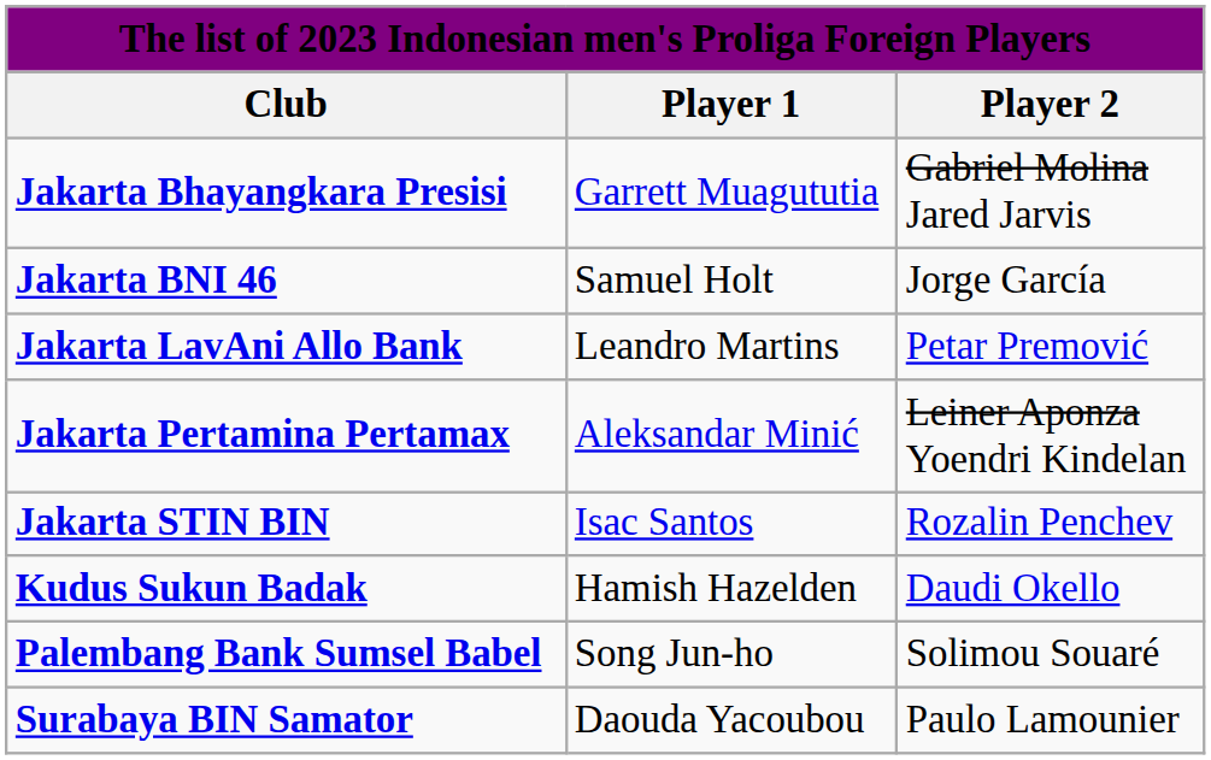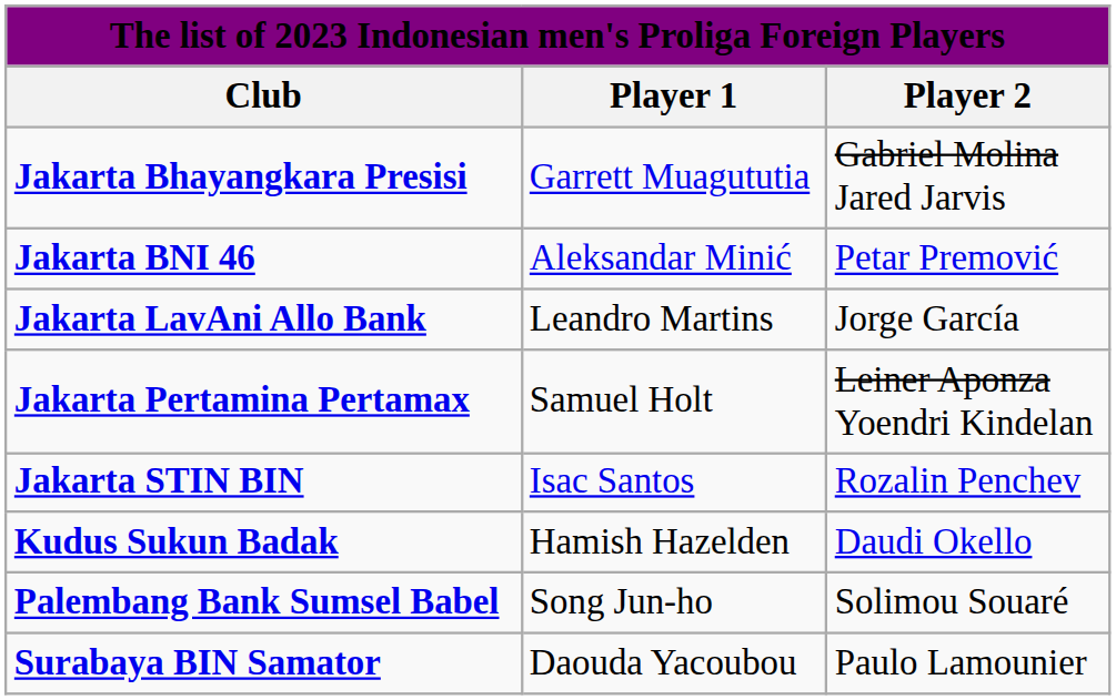 <table class="wikitable" style="font-size:90%; width:70%; text-align:left;">
 <tr>
 <th style=background:Purple colspan=4><span>The list of 2023 Indonesian men's Proliga Foreign Players</span></th>
 </tr>
 <tr>
 <th>Club</th>
 <th>Player 1</th>
 <th>Player 2</th>
 </tr>
 <tr>
 <td><strong><a href='#'>Jakarta Bhayangkara Presisi</a></strong></td>
 <td> <a href='#'>Garrett Muagututia</a></td>
 <td><s> Gabriel Molina</s><br> Jared Jarvis</td>
 </tr>
 <tr>
 <td><strong><a href='#'>Jakarta BNI 46</a></strong></td>
-<td> Samuel Holt</td>
-<td> Jorge García</td>
+<td> <a href='#'>Aleksandar Minić</a></td>
+<td> <a href='#'>Petar Premović</a></td>
 </tr>
 <tr>
 <td><strong><a href='#'>Jakarta LavAni Allo Bank</a></strong></td>
 <td> Leandro Martins</td>
-<td> <a href='#'>Petar Premović</a></td>
+<td> Jorge García</td>
 </tr>
 <tr>
 <td><strong><a href='#'>Jakarta Pertamina Pertamax</a></strong></td>
-<td> <a href='#'>Aleksandar Minić</a></td>
+<td> Samuel Holt</td>
 <td><s> Leiner Aponza</s><br> Yoendri Kindelan</td>
 </tr>
 <tr>
 <td><strong><a href='#'>Jakarta STIN BIN</a></strong></td>
 <td> <a href='#'>Isac Santos</a></td>
 <td> <a href='#'>Rozalin Penchev</a></td>
 </tr>
 <tr>
 <td><strong><a href='#'>Kudus Sukun Badak</a></strong></td>
 <td> Hamish Hazelden</td>
 <td> <a href='#'>Daudi Okello</a></td>
 </tr>
 <tr>
 <td><strong><a href='#'>Palembang Bank Sumsel Babel</a></strong></td>
 <td> Song Jun-ho</td>
 <td> Solimou Souaré</td>
 </tr>
 <tr>
 <td><strong><a href='#'>Surabaya BIN Samator</a></strong></td>
 <td> Daouda Yacoubou</td>
 <td> Paulo Lamounier</td>
 </tr>
 </table>
